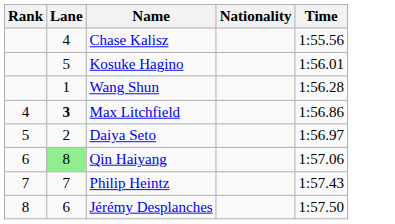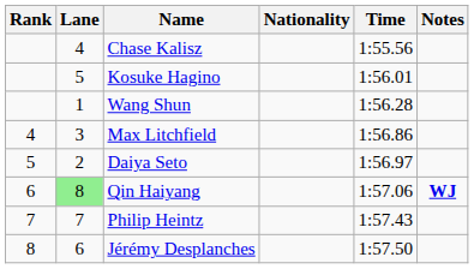 <table class="wikitable sortable" style="text-align:center">
 <tr>
 <th>Rank</th>
 <th>Lane</th>
 <th>Name</th>
 <th>Nationality</th>
 <th>Time</th>
+<th>Notes</th>
 </tr>
 <tr>
 <td></td>
 <td>4</td>
 <td align=left><a href='#'>Chase Kalisz</a></td>
 <td align=left></td>
 <td>1:55.56</td>
+<td></td>
 </tr>
 <tr>
 <td></td>
 <td>5</td>
 <td align=left><a href='#'>Kosuke Hagino</a></td>
 <td align=left></td>
 <td>1:56.01</td>
+<td></td>
 </tr>
 <tr>
 <td></td>
 <td>1</td>
 <td align=left><a href='#'>Wang Shun</a></td>
 <td align=left></td>
 <td>1:56.28</td>
+<td></td>
 </tr>
 <tr>
 <td>4</td>
-<td><strong>3</strong></td>
+<td>3</td>
 <td align=left><a href='#'>Max Litchfield</a></td>
 <td align=left></td>
 <td>1:56.86</td>
+<td></td>
 </tr>
 <tr>
 <td>5</td>
 <td>2</td>
 <td align=left><a href='#'>Daiya Seto</a></td>
 <td align=left></td>
 <td>1:56.97</td>
+<td></td>
 </tr>
 <tr>
 <td>6</td>
 <td style="background: lightgreen;">8</td>
 <td align=left><a href='#'>Qin Haiyang</a></td>
 <td align=left></td>
 <td>1:57.06</td>
+<td><strong><a href='#'>WJ</a></strong></td>
 </tr>
 <tr>
 <td>7</td>
 <td>7</td>
 <td align=left><a href='#'>Philip Heintz</a></td>
 <td align=left></td>
 <td>1:57.43</td>
+<td></td>
 </tr>
 <tr>
 <td>8</td>
 <td>6</td>
 <td align=left><a href='#'>Jérémy Desplanches</a></td>
 <td align=left></td>
 <td>1:57.50</td>
+<td></td>
 </tr>
 </table>
